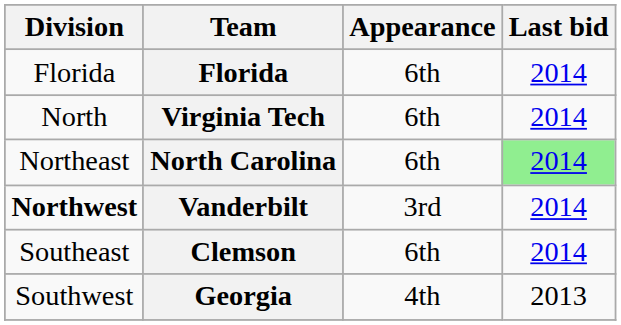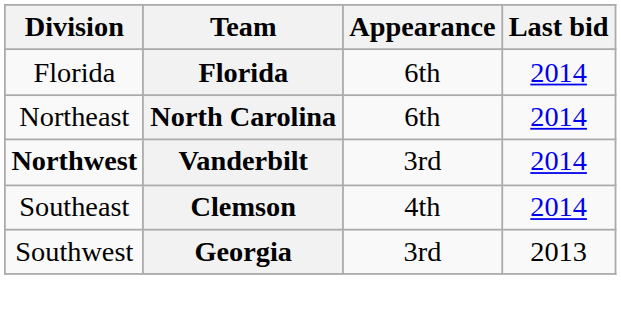 <table class="wikitable sortable" style="text-align:center">
 <tr>
 <th>Division</th>
 <th>Team</th>
 <th>Appearance</th>
 <th>Last bid</th>
 </tr>
 <tr>
 <td>Florida</td>
 <th>Florida</th>
 <td>6th</td>
 <td><a href='#'>2014</a></td>
 </tr>
 <tr>
-<td>North</td>
-<th>Virginia Tech</th>
-<td>6th</td>
-<td><a href='#'>2014</a></td>
-</tr>
-<tr>
 <td>Northeast</td>
 <th>North Carolina</th>
 <td>6th</td>
-<td style="background: lightgreen;"><a href='#'>2014</a></td>
+<td><a href='#'>2014</a></td>
 </tr>
 <tr>
 <td><strong>Northwest</strong></td>
 <th>Vanderbilt</th>
 <td>3rd</td>
 <td><a href='#'>2014</a></td>
 </tr>
 <tr>
 <td>Southeast</td>
 <th>Clemson</th>
-<td>6th</td>
+<td>4th</td>
 <td><a href='#'>2014</a></td>
 </tr>
 <tr>
 <td>Southwest</td>
 <th>Georgia</th>
-<td>4th</td>
+<td>3rd</td>
 <td>2013</td>
 </tr>
 </table>
